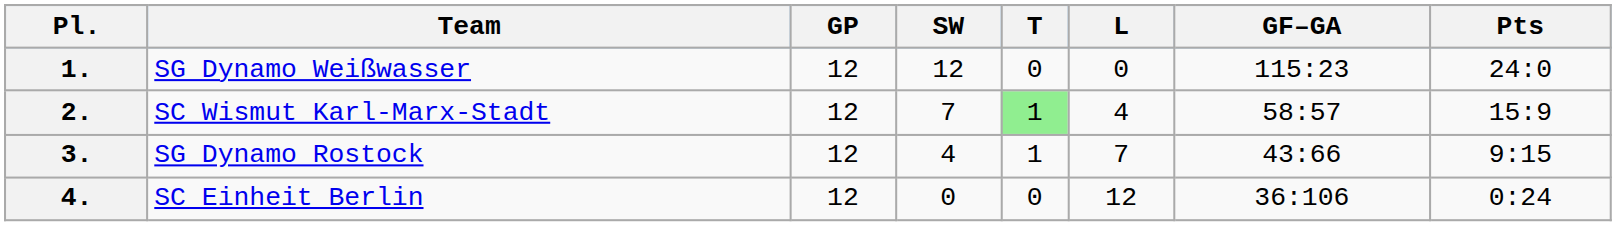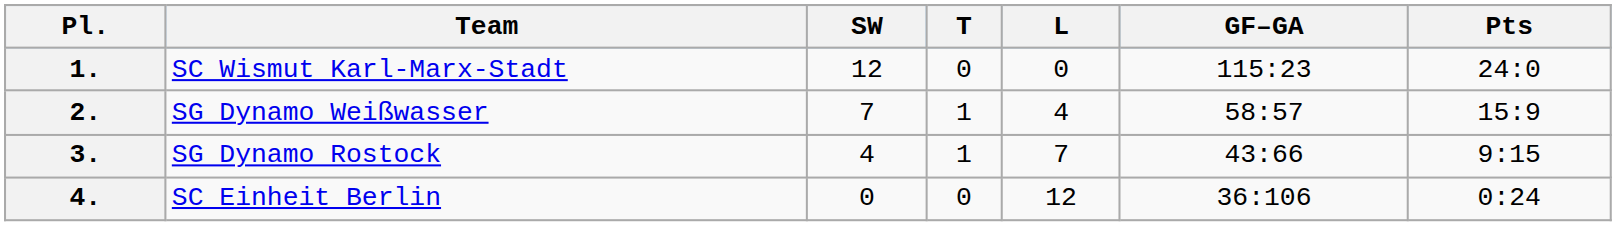 <table class="wikitable" width="50%">
 <tr bgcolor="#5DB0FA">
 <th>Pl.</th>
 <th width="40%">Team</th>
-<th>GP</th>
 <th>SW</th>
 <th>T</th>
 <th>L</th>
 <th>GF–GA</th>
 <th>Pts</th>
 </tr>
 <tr align="center">
 <th>1.</th>
-<td align="left"><a href='#'>SG Dynamo Weißwasser</a></td>
-<td>12</td>
+<td align="left"><a href='#'>SC Wismut Karl-Marx-Stadt</a></td>
 <td>12</td>
 <td>0</td>
 <td>0</td>
 <td>115:23</td>
 <td>24:0</td>
 </tr>
 <tr align="center">
 <th>2.</th>
-<td align="left"><a href='#'>SC Wismut Karl-Marx-Stadt</a></td>
-<td>12</td>
+<td align="left"><a href='#'>SG Dynamo Weißwasser</a></td>
 <td>7</td>
-<td style="background: lightgreen;">1</td>
+<td>1</td>
 <td>4</td>
 <td>58:57</td>
 <td>15:9</td>
 </tr>
 <tr align="center">
 <th>3.</th>
 <td align="left"><a href='#'>SG Dynamo Rostock</a></td>
-<td>12</td>
 <td>4</td>
 <td>1</td>
 <td>7</td>
 <td>43:66</td>
 <td>9:15</td>
 </tr>
 <tr align="center">
 <th>4.</th>
 <td align="left"><a href='#'>SC Einheit Berlin</a></td>
-<td>12</td>
 <td>0</td>
 <td>0</td>
 <td>12</td>
 <td>36:106</td>
 <td>0:24</td>
 </tr>
 </table>
